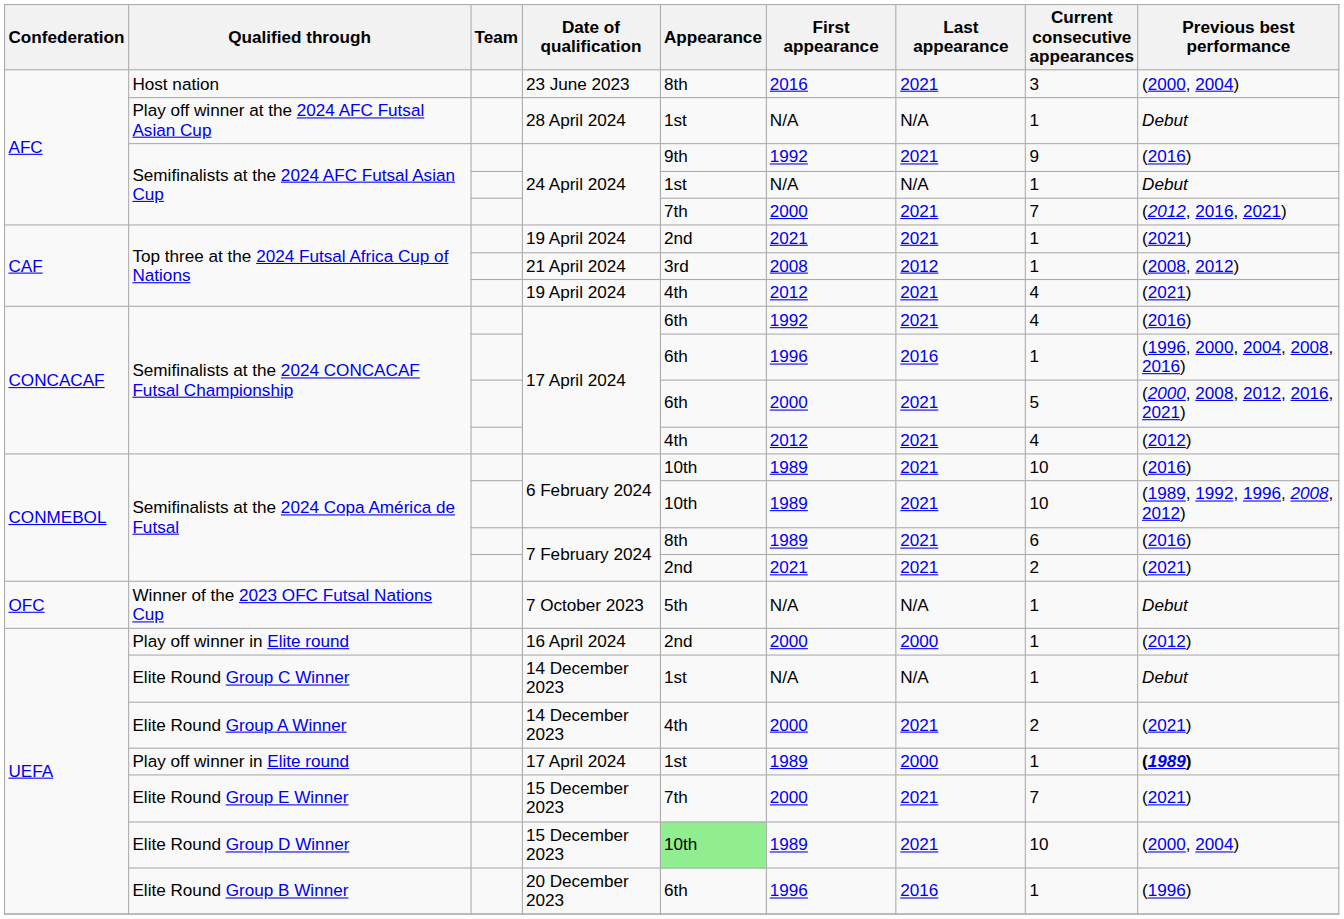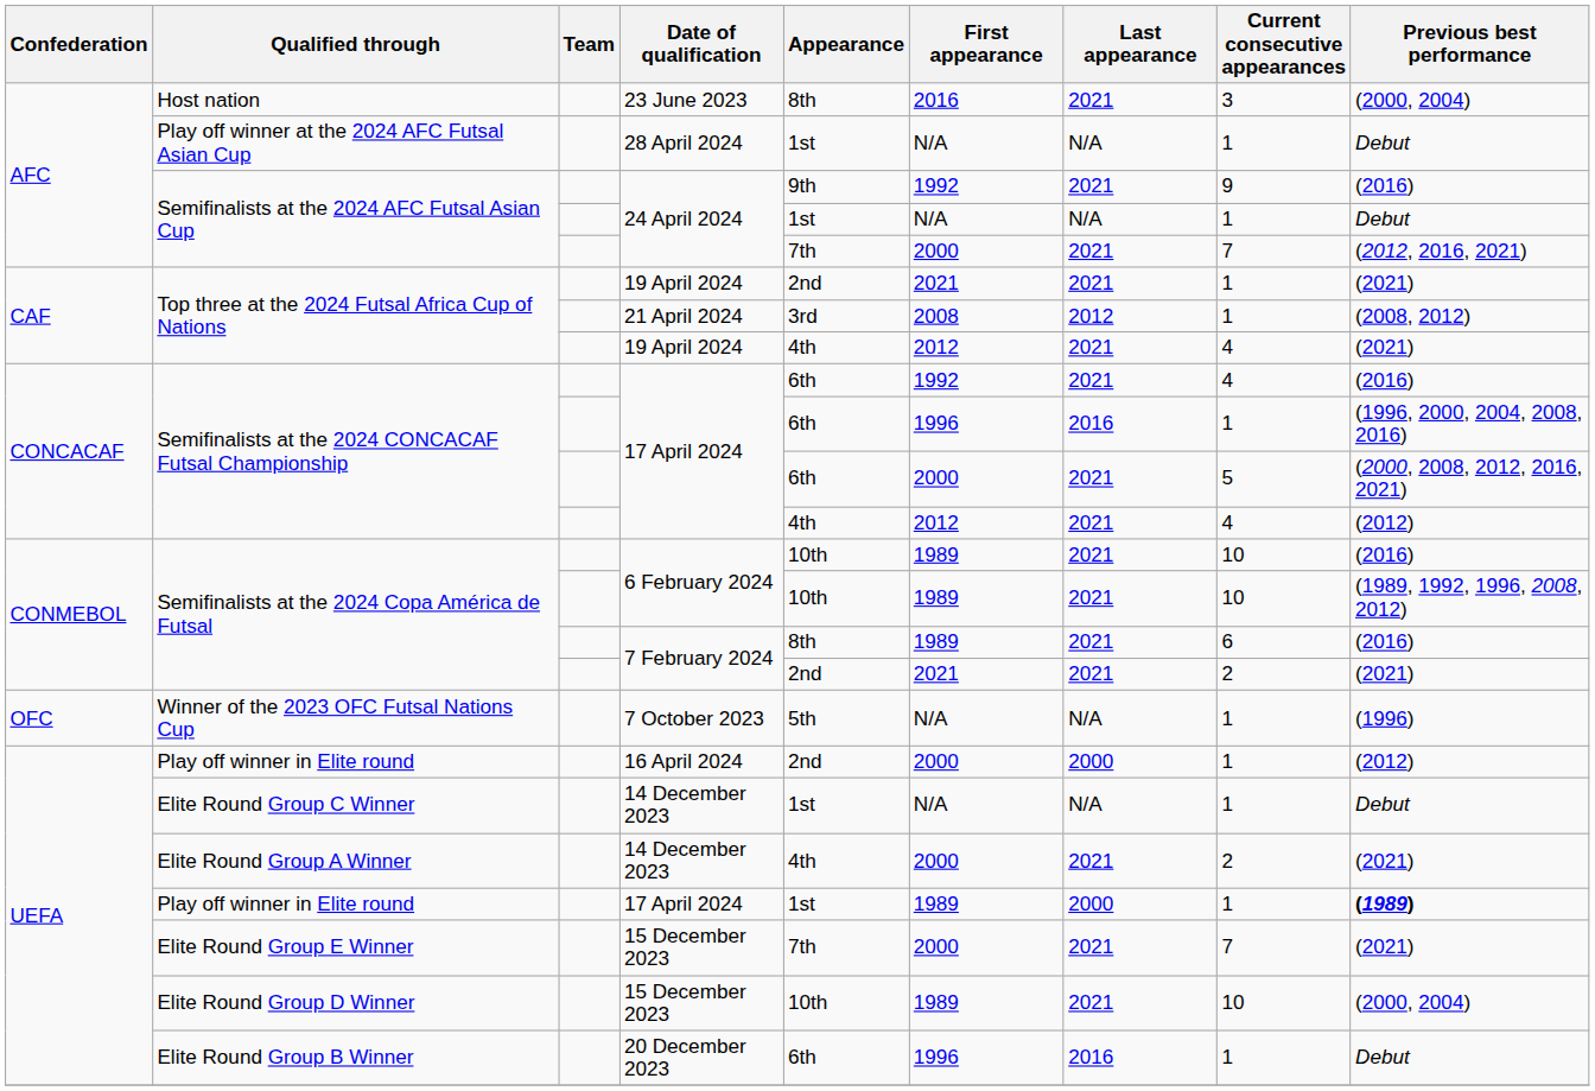 <table class="wikitable sortable">
 <tr>
 <th>Confederation</th>
 <th>Qualified through</th>
 <th>Team</th>
 <th data-sort-type="date">Date of<br>qualification</th>
 <th data-sort-type="number">Appearance</th>
 <th>First appearance</th>
 <th>Last appearance</th>
 <th>Current<br>consecutive<br>appearances</th>
 <th>Previous best performance</th>
 </tr>
 <tr>
 <td rowspan=5><a href='#'>AFC </a><br></td>
 <td>Host nation</td>
 <td></td>
 <td>23 June 2023</td>
 <td>8th</td>
 <td><a href='#'>2016</a></td>
 <td><a href='#'>2021</a></td>
 <td>3</td>
 <td> (<a href='#'>2000</a>, <a href='#'>2004</a>)</td>
 </tr>
 <tr>
 <td>Play off winner at the <a href='#'>2024 AFC Futsal Asian Cup</a></td>
 <td></td>
 <td>28 April 2024</td>
 <td>1st</td>
 <td>N/A</td>
 <td>N/A</td>
 <td>1</td>
 <td><em>Debut</em></td>
 </tr>
 <tr>
 <td rowspan=3>Semifinalists at the <a href='#'>2024 AFC Futsal Asian Cup</a></td>
 <td></td>
 <td rowspan=3>24 April 2024</td>
 <td>9th</td>
 <td><a href='#'>1992</a></td>
 <td><a href='#'>2021</a></td>
 <td>9</td>
 <td> (<a href='#'>2016</a>)</td>
 </tr>
 <tr>
 <td></td>
 <td>1st</td>
 <td>N/A</td>
 <td>N/A</td>
 <td>1</td>
 <td><em>Debut</em></td>
 </tr>
 <tr>
 <td></td>
 <td>7th</td>
 <td><a href='#'>2000</a></td>
 <td><a href='#'>2021</a></td>
 <td>7</td>
 <td> (<a href='#'><em>2012</em></a>, <a href='#'>2016</a>, <a href='#'>2021</a>)</td>
 </tr>
 <tr>
 <td rowspan=3><a href='#'>CAF </a><br></td>
 <td rowspan=3>Top three at the <a href='#'>2024 Futsal Africa Cup of Nations</a></td>
 <td></td>
 <td>19 April 2024</td>
 <td>2nd</td>
 <td><a href='#'>2021</a></td>
 <td><a href='#'>2021</a></td>
 <td>1</td>
 <td> (<a href='#'>2021</a>)</td>
 </tr>
 <tr>
 <td></td>
 <td>21 April 2024</td>
 <td>3rd</td>
 <td><a href='#'>2008</a></td>
 <td><a href='#'>2012</a></td>
 <td>1</td>
 <td> (<a href='#'>2008</a>, <a href='#'>2012</a>)</td>
 </tr>
 <tr>
 <td></td>
 <td>19 April 2024</td>
 <td>4th</td>
 <td><a href='#'>2012</a></td>
 <td><a href='#'>2021</a></td>
 <td>4</td>
 <td> (<a href='#'>2021</a>)</td>
 </tr>
 <tr>
 <td rowspan="4"><a href='#'>CONCACAF </a><br></td>
 <td rowspan="4">Semifinalists at the <a href='#'>2024 CONCACAF Futsal Championship</a></td>
 <td></td>
 <td rowspan="4">17 April 2024</td>
 <td>6th</td>
 <td><a href='#'>1992</a></td>
 <td><a href='#'>2021</a></td>
 <td>4</td>
 <td> (<a href='#'>2016</a>)</td>
 </tr>
 <tr>
 <td></td>
 <td>6th</td>
 <td><a href='#'>1996</a></td>
 <td><a href='#'>2016</a></td>
 <td>1</td>
 <td> (<a href='#'>1996</a>, <a href='#'>2000</a>, <a href='#'>2004</a>, <a href='#'>2008</a>, <a href='#'>2016</a>)</td>
 </tr>
 <tr>
 <td></td>
 <td>6th</td>
 <td><a href='#'>2000</a></td>
 <td><a href='#'>2021</a></td>
 <td>5</td>
 <td> (<em><a href='#'>2000</a></em>, <a href='#'>2008</a>, <a href='#'>2012</a>, <a href='#'>2016</a>, <a href='#'>2021</a>)</td>
 </tr>
 <tr>
 <td></td>
 <td>4th</td>
 <td><a href='#'>2012</a></td>
 <td><a href='#'>2021</a></td>
 <td>4</td>
 <td> (<a href='#'>2012</a>)</td>
 </tr>
 <tr>
 <td rowspan=4><a href='#'>CONMEBOL </a><br></td>
 <td rowspan=4>Semifinalists at the <a href='#'>2024 Copa América de Futsal</a></td>
 <td></td>
 <td rowspan=2>6 February 2024</td>
 <td>10th</td>
 <td><a href='#'>1989</a></td>
 <td><a href='#'>2021</a></td>
 <td>10</td>
 <td> (<a href='#'>2016</a>)</td>
 </tr>
 <tr>
 <td></td>
 <td>10th</td>
 <td><a href='#'>1989</a></td>
 <td><a href='#'>2021</a></td>
 <td>10</td>
 <td> (<a href='#'>1989</a>, <a href='#'>1992</a>, <a href='#'>1996</a>, <em><a href='#'>2008</a></em>, <a href='#'>2012</a>)</td>
 </tr>
 <tr>
 <td></td>
 <td rowspan=2>7 February 2024</td>
 <td>8th</td>
 <td><a href='#'>1989</a></td>
 <td><a href='#'>2021</a></td>
 <td>6</td>
 <td> (<a href='#'>2016</a>)</td>
 </tr>
 <tr>
 <td></td>
 <td>2nd</td>
 <td><a href='#'>2021</a></td>
 <td><a href='#'>2021</a></td>
 <td>2</td>
 <td> (<a href='#'>2021</a>)</td>
 </tr>
 <tr>
 <td><a href='#'>OFC </a><br></td>
 <td>Winner of the <a href='#'>2023 OFC Futsal Nations Cup</a></td>
 <td></td>
 <td>7 October 2023</td>
 <td>5th</td>
 <td>N/A</td>
 <td>N/A</td>
 <td>1</td>
-<td><em>Debut</em></td>
+<td> (<a href='#'>1996</a>)</td>
 </tr>
 <tr>
 <td rowspan=7><a href='#'>UEFA </a><br></td>
 <td>Play off winner in <a href='#'>Elite round</a></td>
 <td></td>
 <td>16 April 2024</td>
 <td>2nd</td>
 <td><a href='#'>2000</a></td>
 <td><a href='#'>2000</a></td>
 <td>1</td>
 <td> (<a href='#'>2012</a>)</td>
 </tr>
 <tr>
 <td>Elite Round <a href='#'>Group C Winner</a></td>
 <td></td>
 <td>14 December 2023</td>
 <td>1st</td>
 <td>N/A</td>
 <td>N/A</td>
 <td>1</td>
 <td><em>Debut</em></td>
 </tr>
 <tr>
 <td>Elite Round <a href='#'>Group A Winner</a></td>
 <td></td>
 <td>14 December 2023</td>
 <td>4th</td>
 <td><a href='#'>2000</a></td>
 <td><a href='#'>2021</a></td>
 <td>2</td>
 <td> (<a href='#'>2021</a>)</td>
 </tr>
 <tr>
 <td>Play off winner in <a href='#'>Elite round</a></td>
 <td></td>
 <td>17 April 2024</td>
 <td>1st</td>
 <td><a href='#'>1989</a></td>
 <td><a href='#'>2000</a></td>
 <td>1</td>
 <td><strong> (<a href='#'><em>1989</em></a>)</strong></td>
 </tr>
 <tr>
 <td>Elite Round <a href='#'>Group E Winner</a></td>
 <td></td>
 <td>15 December 2023</td>
 <td>7th</td>
 <td><a href='#'>2000</a></td>
 <td><a href='#'>2021</a></td>
 <td>7</td>
 <td> (<a href='#'>2021</a>)</td>
 </tr>
 <tr>
 <td>Elite Round <a href='#'>Group D Winner</a></td>
 <td></td>
 <td>15 December 2023</td>
-<td style="background: lightgreen;">10th</td>
+<td>10th</td>
 <td><a href='#'>1989</a></td>
 <td><a href='#'>2021</a></td>
 <td>10</td>
 <td> (<a href='#'>2000</a>, <a href='#'>2004</a>)</td>
 </tr>
 <tr>
 <td>Elite Round <a href='#'>Group B Winner</a></td>
 <td></td>
 <td>20 December 2023</td>
 <td>6th</td>
 <td><a href='#'>1996</a></td>
 <td><a href='#'>2016</a></td>
 <td>1</td>
-<td> (<a href='#'>1996</a>)</td>
+<td><em>Debut</em></td>
 </tr>
 <tr>
 </tr>
 </table>
